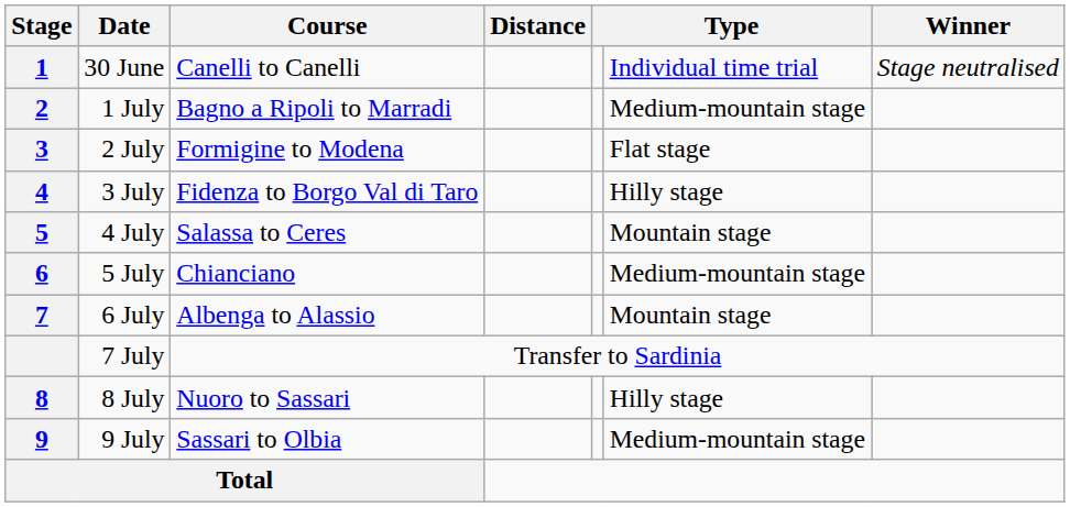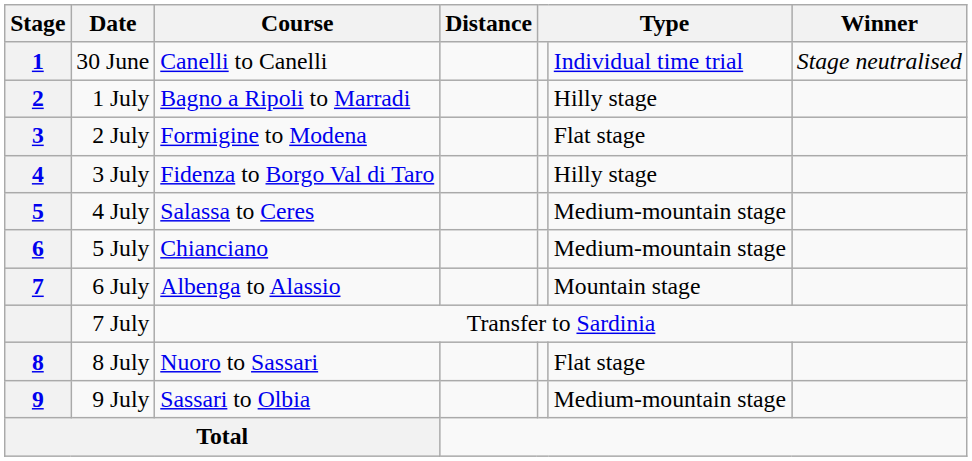 <table class="wikitable sortable">
 <tr>
 <th scope="col">Stage</th>
 <th scope="col">Date</th>
 <th scope="col">Course</th>
 <th scope="col">Distance</th>
 <th colspan="2" scope="col">Type</th>
 <th scope="col">Winner</th>
 </tr>
 <tr>
 <th scope="row"><a href='#'>1</a></th>
 <td style="text-align:right">30 June</td>
 <td><a href='#'>Canelli</a> to Canelli</td>
 <td style="text-align:center;"></td>
 <td></td>
 <td><a href='#'>Individual time trial</a></td>
 <td><em>Stage neutralised</em></td>
 </tr>
 <tr>
 <th scope="row"><a href='#'>2</a></th>
 <td style="text-align:right">1 July</td>
 <td><a href='#'>Bagno a Ripoli</a> to <a href='#'>Marradi</a></td>
 <td style="text-align:center;"></td>
 <td></td>
-<td>Medium-mountain stage</td>
+<td>Hilly stage</td>
 <td></td>
 </tr>
 <tr>
 <th scope="row"><a href='#'>3</a></th>
 <td style="text-align:right">2 July</td>
 <td><a href='#'>Formigine</a> to <a href='#'>Modena</a></td>
 <td style="text-align:center;"></td>
 <td></td>
 <td>Flat stage</td>
 <td></td>
 </tr>
 <tr>
 <th scope="row"><a href='#'>4</a></th>
 <td style="text-align:right">3 July</td>
 <td><a href='#'>Fidenza</a> to <a href='#'>Borgo Val di Taro</a></td>
 <td style="text-align:center;"></td>
 <td></td>
 <td>Hilly stage</td>
 <td></td>
 </tr>
 <tr>
 <th scope="row"><a href='#'>5</a></th>
 <td style="text-align:right">4 July</td>
 <td><a href='#'>Salassa</a> to <a href='#'>Ceres</a></td>
 <td style="text-align:center;"></td>
 <td></td>
-<td>Mountain stage</td>
+<td>Medium-mountain stage</td>
 <td></td>
 </tr>
 <tr>
 <th scope="row"><a href='#'>6</a></th>
 <td style="text-align:right">5 July</td>
 <td><a href='#'>Chianciano</a></td>
 <td style="text-align:center;"></td>
 <td></td>
 <td>Medium-mountain stage</td>
 <td></td>
 </tr>
 <tr>
 <th scope="row"><a href='#'>7</a></th>
 <td style="text-align:right">6 July</td>
 <td><a href='#'>Albenga</a> to <a href='#'>Alassio</a></td>
 <td style="text-align:center;"></td>
 <td></td>
 <td>Mountain stage</td>
 <td></td>
 </tr>
 <tr>
 <th scope="row"></th>
 <td style="text-align:right">7 July</td>
 <td colspan="5" style="text-align:center">Transfer to <a href='#'>Sardinia</a></td>
 </tr>
 <tr>
 <th scope="row"><a href='#'>8</a></th>
 <td style="text-align:right">8 July</td>
 <td><a href='#'>Nuoro</a> to <a href='#'>Sassari</a></td>
 <td style="text-align:center;"></td>
 <td></td>
-<td>Hilly stage</td>
+<td>Flat stage</td>
 <td></td>
 </tr>
 <tr>
 <th scope="row"><a href='#'>9</a></th>
 <td style="text-align:right">9 July</td>
 <td><a href='#'>Sassari</a> to <a href='#'>Olbia</a></td>
 <td style="text-align:center;"></td>
 <td></td>
 <td>Medium-mountain stage</td>
 <td></td>
 </tr>
 <tr>
 <th colspan="3">Total</th>
 <td colspan="4" style="text-align:center;"></td>
 </tr>
 </table>
